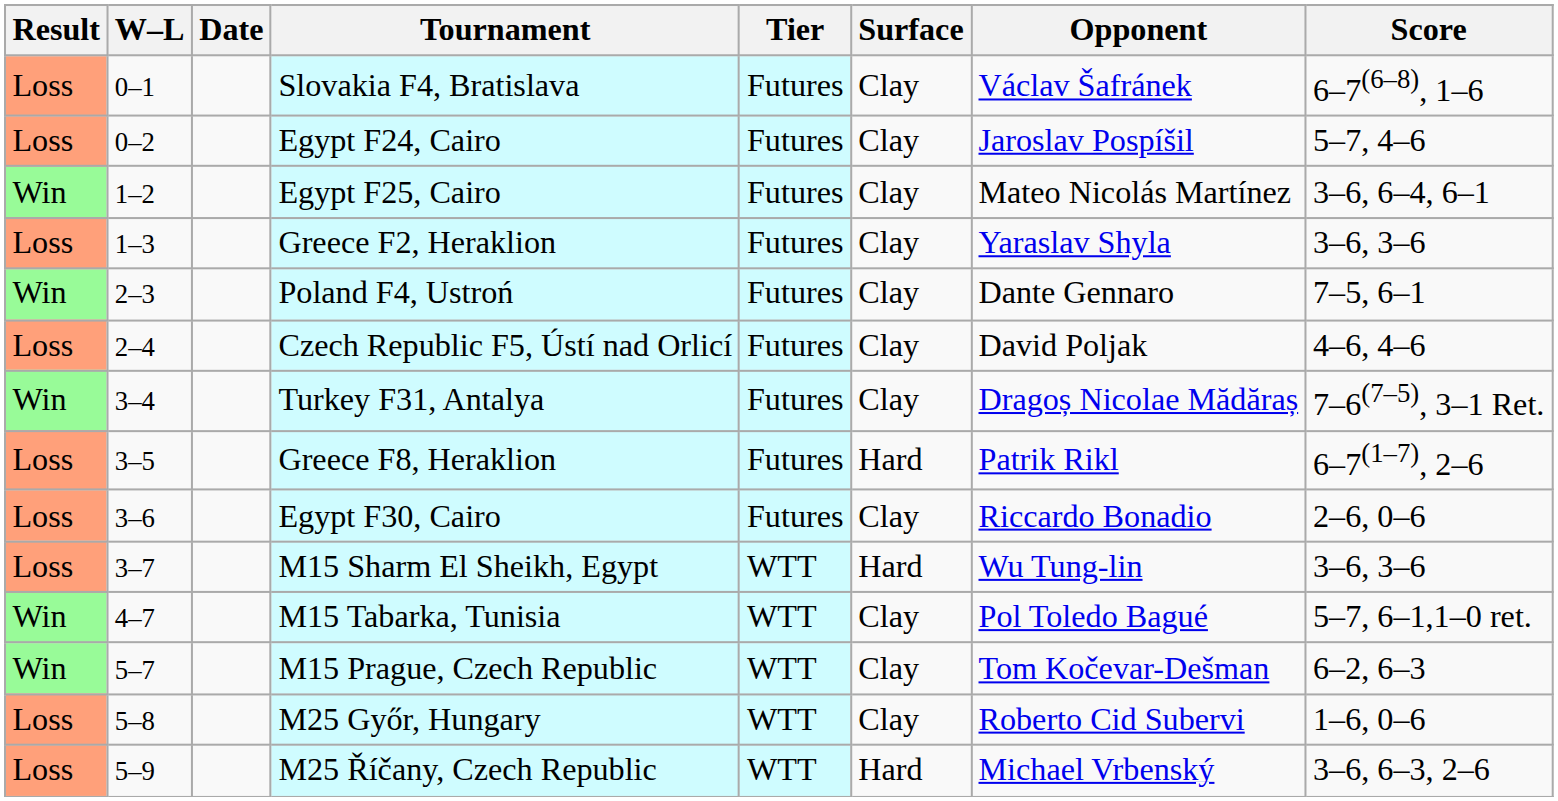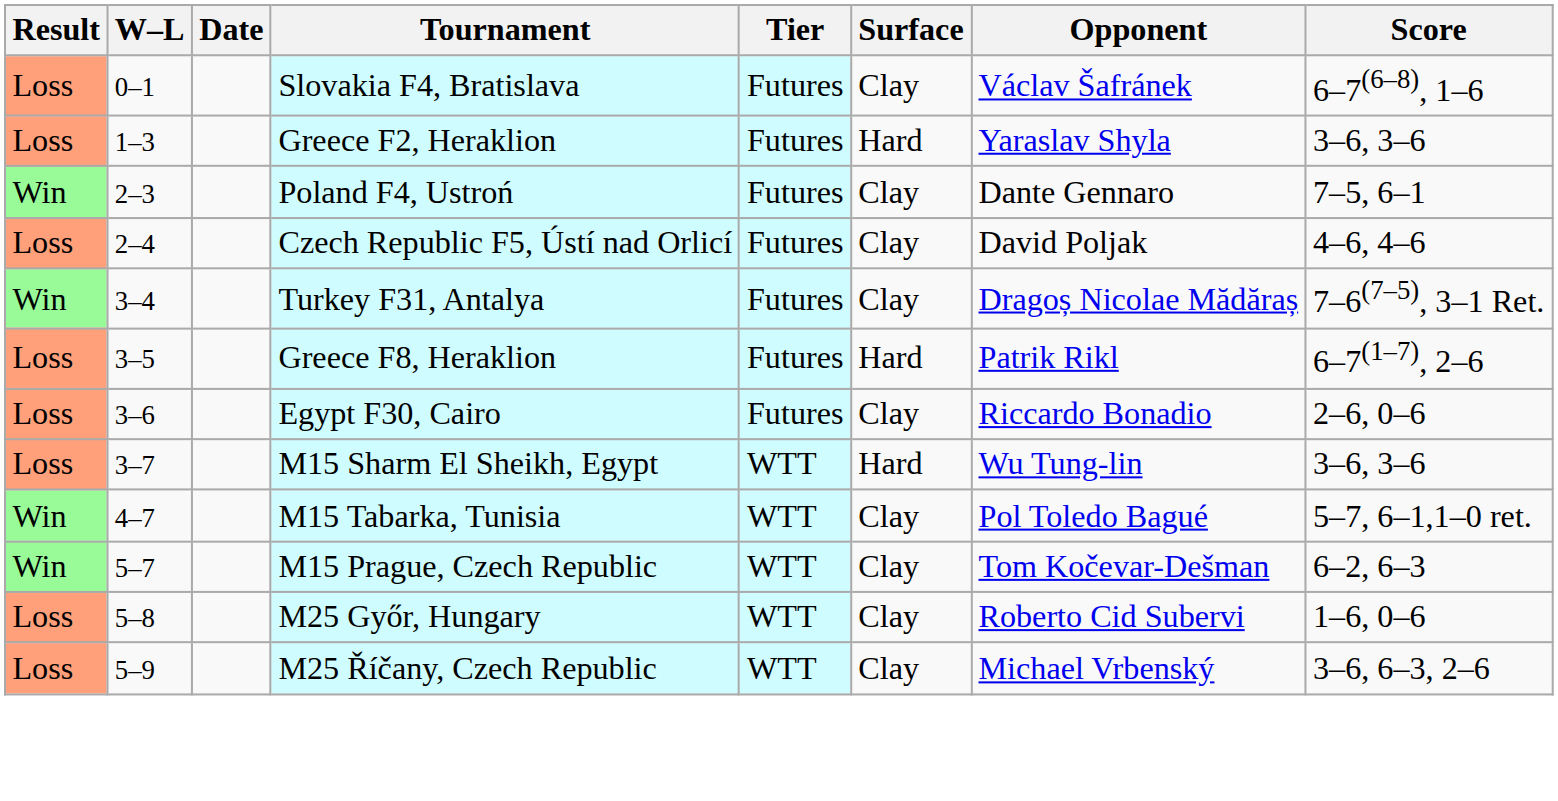 <table class="sortable wikitable">
 <tr>
 <th>Result</th>
 <th class="unsortable">W–L</th>
 <th>Date</th>
 <th>Tournament</th>
 <th>Tier</th>
 <th>Surface</th>
 <th>Opponent</th>
 <th class="unsortable">Score</th>
 </tr>
 <tr>
 <td bgcolor=FFA07A>Loss</td>
 <td><small>0–1</small></td>
 <td></td>
 <td style="background:#cffcff;">Slovakia F4, Bratislava</td>
 <td style="background:#cffcff;">Futures</td>
 <td>Clay</td>
 <td> <a href='#'>Václav Šafránek</a></td>
 <td>6–7<sup>(6–8)</sup>, 1–6</td>
 </tr>
 <tr>
 <td bgcolor=FFA07A>Loss</td>
-<td><small>0–2</small></td>
-<td></td>
-<td style="background:#cffcff;">Egypt F24, Cairo</td>
-<td style="background:#cffcff;">Futures</td>
-<td>Clay</td>
-<td> <a href='#'>Jaroslav Pospíšil</a></td>
-<td>5–7, 4–6</td>
-</tr>
-<tr>
-<td bgcolor=98FB98>Win</td>
-<td><small>1–2</small></td>
-<td></td>
-<td style="background:#cffcff;">Egypt F25, Cairo</td>
-<td style="background:#cffcff;">Futures</td>
-<td>Clay</td>
-<td> Mateo Nicolás Martínez</td>
-<td>3–6, 6–4, 6–1</td>
-</tr>
-<tr>
-<td bgcolor=FFA07A>Loss</td>
 <td><small>1–3</small></td>
 <td></td>
 <td style="background:#cffcff;">Greece F2, Heraklion</td>
 <td style="background:#cffcff;">Futures</td>
-<td>Clay</td>
+<td>Hard</td>
 <td> <a href='#'>Yaraslav Shyla</a></td>
 <td>3–6, 3–6</td>
 </tr>
 <tr>
 <td bgcolor=98FB98>Win</td>
 <td><small>2–3</small></td>
 <td></td>
 <td style="background:#cffcff;">Poland F4, Ustroń</td>
 <td style="background:#cffcff;">Futures</td>
 <td>Clay</td>
 <td> Dante Gennaro</td>
 <td>7–5, 6–1</td>
 </tr>
 <tr>
 <td bgcolor=FFA07A>Loss</td>
 <td><small>2–4</small></td>
 <td></td>
 <td style="background:#cffcff;">Czech Republic F5, Ústí nad Orlicí</td>
 <td style="background:#cffcff;">Futures</td>
 <td>Clay</td>
 <td> David Poljak</td>
 <td>4–6, 4–6</td>
 </tr>
 <tr>
 <td bgcolor=98FB98>Win</td>
 <td><small>3–4</small></td>
 <td></td>
 <td style="background:#cffcff;">Turkey F31, Antalya</td>
 <td style="background:#cffcff;">Futures</td>
 <td>Clay</td>
 <td> <a href='#'>Dragoș Nicolae Mădăraș</a></td>
 <td>7–6<sup>(7–5)</sup>, 3–1 Ret.</td>
 </tr>
 <tr>
 <td bgcolor=FFA07A>Loss</td>
 <td><small>3–5</small></td>
 <td></td>
 <td style="background:#cffcff;">Greece F8, Heraklion</td>
 <td style="background:#cffcff;">Futures</td>
 <td>Hard</td>
 <td> <a href='#'>Patrik Rikl</a></td>
 <td>6–7<sup>(1–7)</sup>, 2–6</td>
 </tr>
 <tr>
 <td bgcolor=FFA07A>Loss</td>
 <td><small>3–6</small></td>
 <td></td>
 <td style="background:#cffcff;">Egypt F30, Cairo</td>
 <td style="background:#cffcff;">Futures</td>
 <td>Clay</td>
 <td> <a href='#'>Riccardo Bonadio</a></td>
 <td>2–6, 0–6</td>
 </tr>
 <tr>
 <td bgcolor=FFA07A>Loss</td>
 <td><small>3–7</small></td>
 <td></td>
 <td style="background:#cffcff;">M15 Sharm El Sheikh, Egypt</td>
 <td style="background:#cffcff;">WTT</td>
 <td>Hard</td>
 <td> <a href='#'>Wu Tung-lin</a></td>
 <td>3–6, 3–6</td>
 </tr>
 <tr>
 <td bgcolor=98FB98>Win</td>
 <td><small>4–7</small></td>
 <td></td>
 <td style="background:#cffcff;">M15 Tabarka, Tunisia</td>
 <td style="background:#cffcff;">WTT</td>
 <td>Clay</td>
 <td> <a href='#'>Pol Toledo Bagué</a></td>
 <td>5–7, 6–1,1–0 ret.</td>
 </tr>
 <tr>
 <td bgcolor=98FB98>Win</td>
 <td><small>5–7</small></td>
 <td></td>
 <td style="background:#cffcff;">M15 Prague, Czech Republic</td>
 <td style="background:#cffcff;">WTT</td>
 <td>Clay</td>
 <td> <a href='#'>Tom Kočevar-Dešman</a></td>
 <td>6–2, 6–3</td>
 </tr>
 <tr>
 <td bgcolor=FFA07A>Loss</td>
 <td><small>5–8</small></td>
 <td></td>
 <td style="background:#cffcff;">M25 Győr, Hungary</td>
 <td style="background:#cffcff;">WTT</td>
 <td>Clay</td>
 <td> <a href='#'>Roberto Cid Subervi</a></td>
 <td>1–6, 0–6</td>
 </tr>
 <tr>
 <td bgcolor=FFA07A>Loss</td>
 <td><small>5–9</small></td>
 <td></td>
 <td style="background:#cffcff;">M25 Říčany, Czech Republic</td>
 <td style="background:#cffcff;">WTT</td>
-<td>Hard</td>
+<td>Clay</td>
 <td> <a href='#'>Michael Vrbenský</a></td>
 <td>3–6, 6–3, 2–6</td>
 </tr>
 </table>
